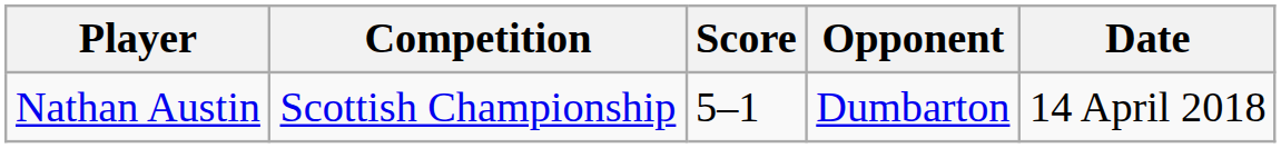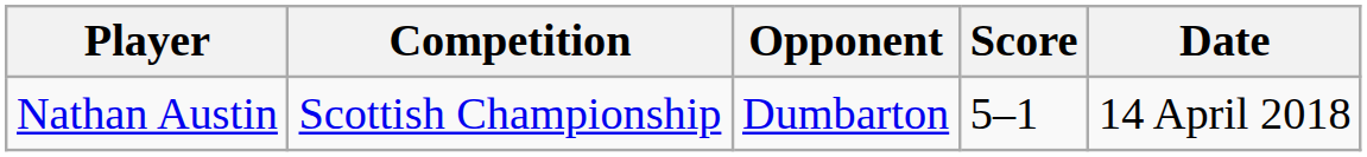 <table class="wikitable">
 <tr>
 <th>Player</th>
 <th>Competition</th>
+<th>Opponent</th>
 <th>Score</th>
-<th>Opponent</th>
 <th>Date</th>
 </tr>
 <tr>
 <td> <a href='#'>Nathan Austin</a></td>
 <td><a href='#'>Scottish Championship</a></td>
+<td><a href='#'>Dumbarton</a></td>
 <td>5–1</td>
-<td><a href='#'>Dumbarton</a></td>
 <td>14 April 2018</td>
 </tr>
 </table>
